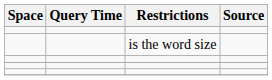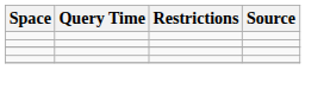 <table class="wikitable">
 <tr>
 <th>Space</th>
 <th>Query Time</th>
 <th>Restrictions</th>
 <th>Source</th>
 </tr>
 <tr>
 <td></td>
 <td></td>
 <td></td>
-<td></td>
-</tr>
-<tr>
-<td></td>
-<td></td>
-<td> is the word size</td>
 <td></td>
 </tr>
 <tr>
 <td></td>
 <td></td>
 <td></td>
 <td></td>
 </tr>
 <tr>
 </tr>
 <tr>
 <td></td>
 <td></td>
 <td></td>
 <td></td>
 </tr>
 <tr>
 <td></td>
 <td></td>
 <td></td>
 <td></td>
 </tr>
 <tr>
 </tr>
 </table>
